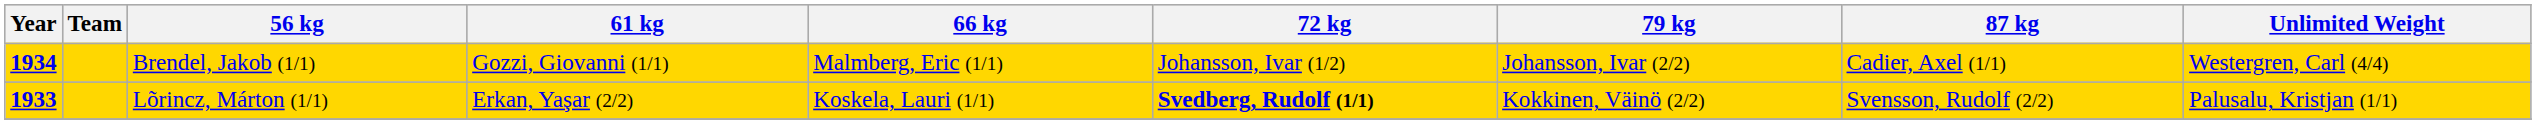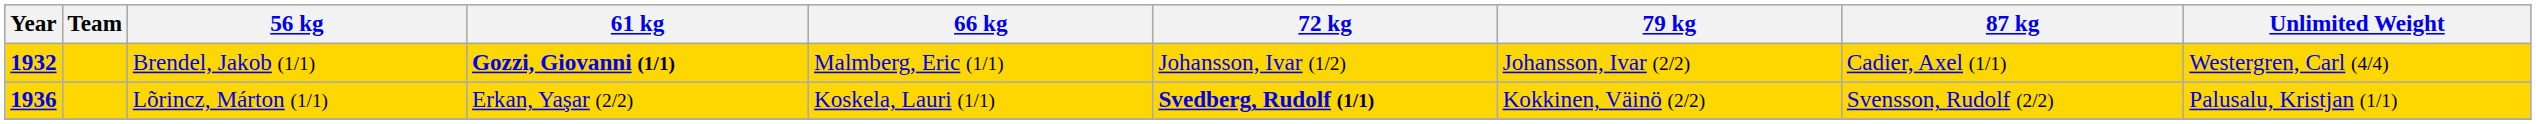 <table class="wikitable sortable"  style="font-size: 90%">
 <tr>
 <th>Year</th>
 <th>Team</th>
 <th width=250><a href='#'>56 kg</a></th>
 <th width=250><a href='#'>61 kg</a></th>
 <th width=250><a href='#'>66 kg</a></th>
 <th width=250><a href='#'>72 kg</a></th>
 <th width=250><a href='#'>79 kg</a></th>
 <th width=250><a href='#'>87 kg</a></th>
 <th width=250><a href='#'>Unlimited Weight</a></th>
 </tr>
 <tr>
-<td bgcolor="GOLD"><strong><a href='#'>1934</a></strong></td>
+<td bgcolor="GOLD"><strong><a href='#'>1932</a></strong></td>
 <td bgcolor="GOLD"></td>
 <td bgcolor="GOLD"> <a href='#'>Brendel, Jakob</a> <small>(1/1)</small></td>
-<td bgcolor="GOLD"> <a href='#'>Gozzi, Giovanni</a> <small>(1/1)</small></td>
+<td bgcolor="GOLD"><strong> <a href='#'>Gozzi, Giovanni</a> <small>(1/1)</small></strong></td>
 <td bgcolor="GOLD"> <a href='#'>Malmberg, Eric</a> <small>(1/1)</small></td>
 <td bgcolor="GOLD"> <a href='#'>Johansson, Ivar</a> <small>(1/2)</small></td>
 <td bgcolor="GOLD"> <a href='#'>Johansson, Ivar</a> <small>(2/2)</small></td>
 <td bgcolor="GOLD"> <a href='#'>Cadier, Axel</a> <small>(1/1)</small></td>
 <td bgcolor="GOLD"> <a href='#'>Westergren, Carl</a> <small>(4/4)</small></td>
 </tr>
 <tr>
-<td bgcolor="GOLD"><strong><a href='#'>1933</a></strong></td>
+<td bgcolor="GOLD"><strong><a href='#'>1936</a></strong></td>
 <td bgcolor="GOLD"></td>
 <td bgcolor="GOLD"> <a href='#'>Lõrincz, Márton</a> <small>(1/1)</small></td>
 <td bgcolor="GOLD"> <a href='#'>Erkan, Yaşar</a> <small>(2/2)</small></td>
 <td bgcolor="GOLD"> <a href='#'>Koskela, Lauri</a> <small>(1/1)</small></td>
 <td bgcolor="GOLD"><strong> <a href='#'>Svedberg, Rudolf</a> <small>(1/1)</small></strong></td>
 <td bgcolor="GOLD"> <a href='#'>Kokkinen, Väinö</a> <small>(2/2)</small></td>
 <td bgcolor="GOLD"> <a href='#'>Svensson, Rudolf</a> <small>(2/2)</small></td>
 <td bgcolor="GOLD"> <a href='#'>Palusalu, Kristjan</a> <small>(1/1)</small></td>
 </tr>
 <tr>
 </tr>
 </table>
